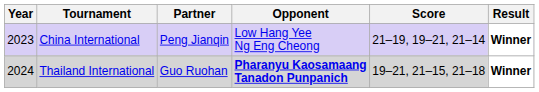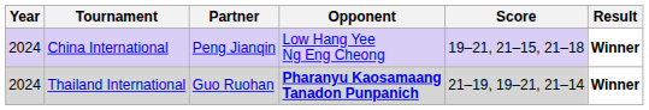 <table class="sortable wikitable" style="font-size: 90%;">
 <tr>
 <th>Year</th>
 <th>Tournament</th>
 <th>Partner</th>
 <th>Opponent</th>
 <th>Score</th>
 <th>Result</th>
 </tr>
 <tr style="background:#D8CEF6">
-<td align="center">2023</td>
+<td align="center">2024</td>
 <td align="left"><a href='#'>China International</a></td>
 <td align="left"> <a href='#'>Peng Jianqin</a></td>
 <td align="left"> <a href='#'>Low Hang Yee</a><br> <a href='#'>Ng Eng Cheong</a></td>
-<td align="left">21–19, 19–21, 21–14</td>
+<td align="left">19–21, 21–15, 21–18</td>
 <td style="text-align:left; background:white"> <strong>Winner</strong></td>
 </tr>
 <tr style="background:#D5D5D5">
 <td align="center">2024</td>
 <td align="left"><a href='#'>Thailand International</a></td>
 <td align="left"> <a href='#'>Guo Ruohan</a></td>
 <td align="left"><strong> <a href='#'>Pharanyu Kaosamaang</a><br> <a href='#'>Tanadon Punpanich</a></strong></td>
-<td align="left">19–21, 21–15, 21–18</td>
+<td align="left">21–19, 19–21, 21–14</td>
 <td style="text-align:left; background:white"> <strong>Winner</strong></td>
 </tr>
 </table>
